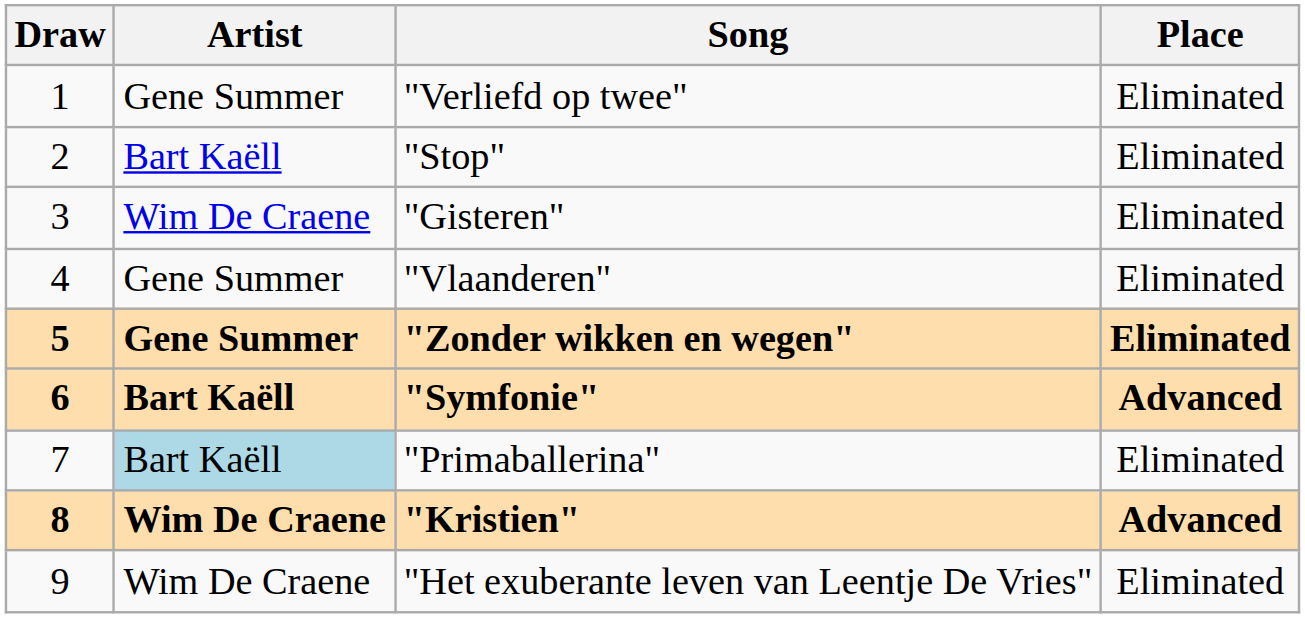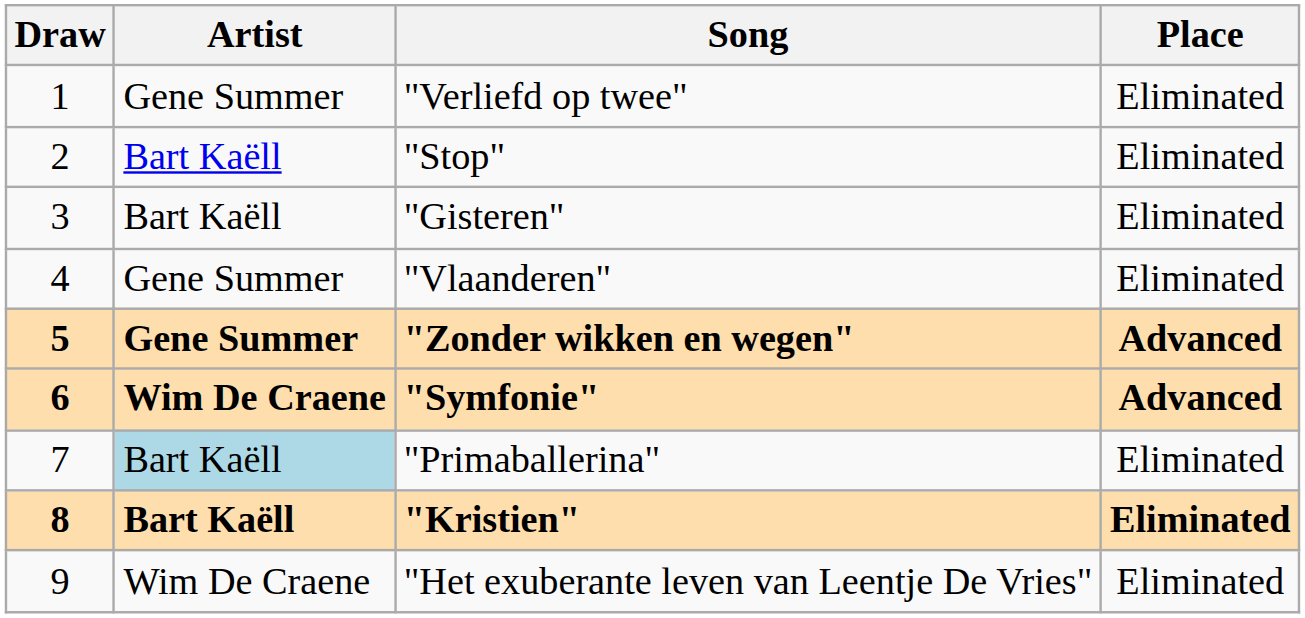 <table class="sortable wikitable" style="margin: 1em auto 1em auto; text-align:center">
 <tr>
 <th>Draw</th>
 <th>Artist</th>
 <th>Song</th>
 <th>Place</th>
 </tr>
 <tr>
 <td>1</td>
 <td align="left">Gene Summer</td>
 <td align="left">"Verliefd op twee"</td>
 <td>Eliminated</td>
 </tr>
 <tr>
 <td>2</td>
 <td align="left"><a href='#'>Bart Kaëll</a></td>
 <td align="left">"Stop"</td>
 <td>Eliminated</td>
 </tr>
 <tr>
 <td>3</td>
-<td align="left"><a href='#'>Wim De Craene</a></td>
+<td align="left">Bart Kaëll</td>
 <td align="left">"Gisteren"</td>
 <td>Eliminated</td>
 </tr>
 <tr>
 <td>4</td>
 <td align="left">Gene Summer</td>
 <td align="left">"Vlaanderen"</td>
 <td>Eliminated</td>
 </tr>
 <tr style="font-weight:bold;background:navajowhite;">
 <td>5</td>
 <td align="left">Gene Summer</td>
 <td align="left">"Zonder wikken en wegen"</td>
-<td>Eliminated</td>
+<td>Advanced</td>
 </tr>
 <tr style="font-weight:bold;background:navajowhite;">
 <td>6</td>
-<td align="left">Bart Kaëll</td>
+<td align="left">Wim De Craene</td>
 <td align="left">"Symfonie"</td>
 <td>Advanced</td>
 </tr>
 <tr>
 <td>7</td>
 <td align="left" style="background: lightblue;">Bart Kaëll</td>
 <td align="left">"Primaballerina"</td>
 <td>Eliminated</td>
 </tr>
 <tr style="font-weight:bold;background:navajowhite;">
 <td>8</td>
-<td align="left">Wim De Craene</td>
+<td align="left">Bart Kaëll</td>
 <td align="left">"Kristien"</td>
-<td>Advanced</td>
+<td>Eliminated</td>
 </tr>
 <tr>
 <td>9</td>
 <td align="left">Wim De Craene</td>
 <td align="left">"Het exuberante leven van Leentje De Vries"</td>
 <td>Eliminated</td>
 </tr>
 </table>
